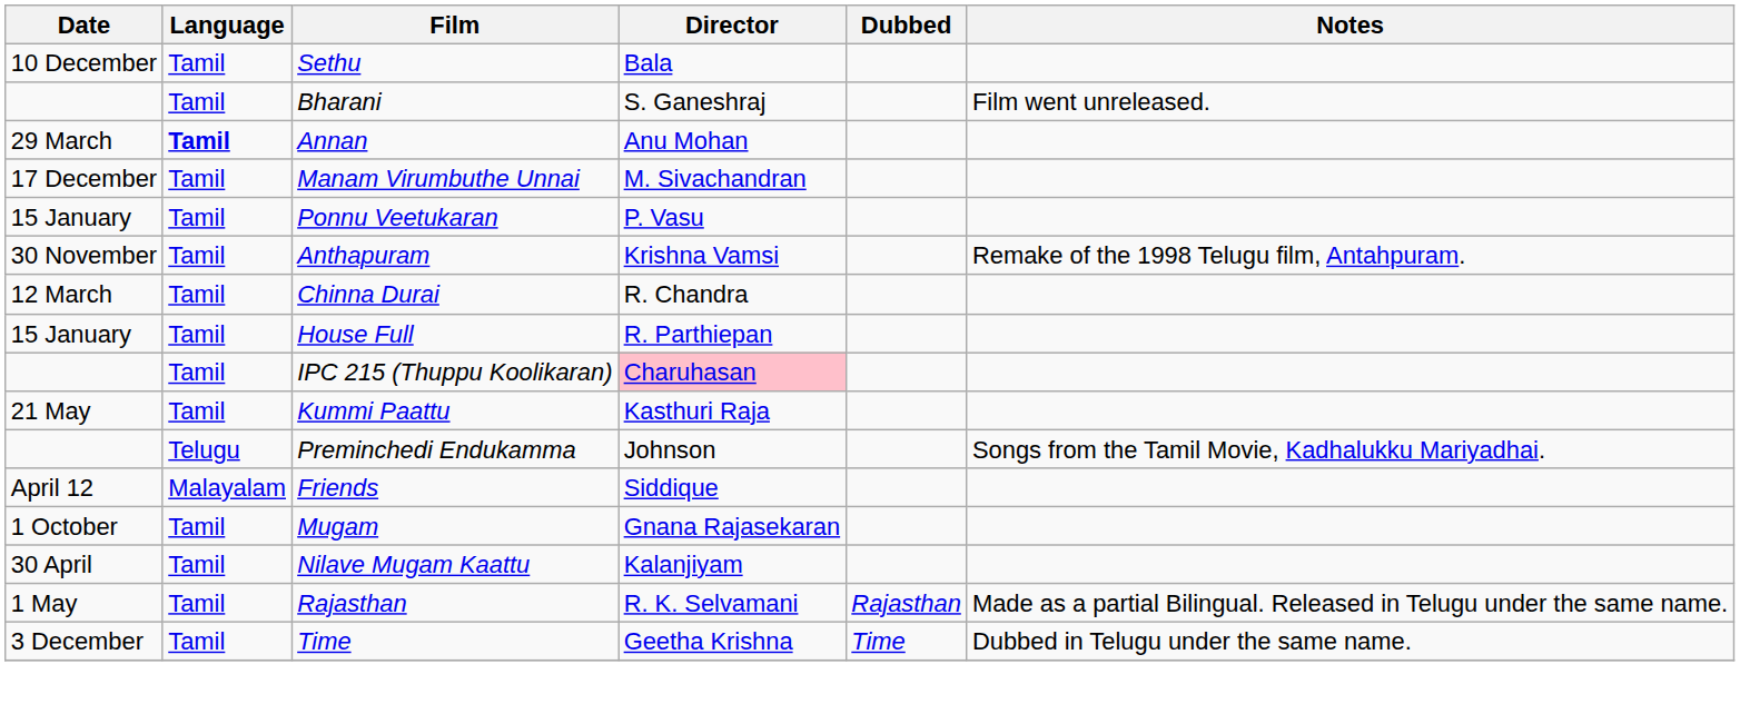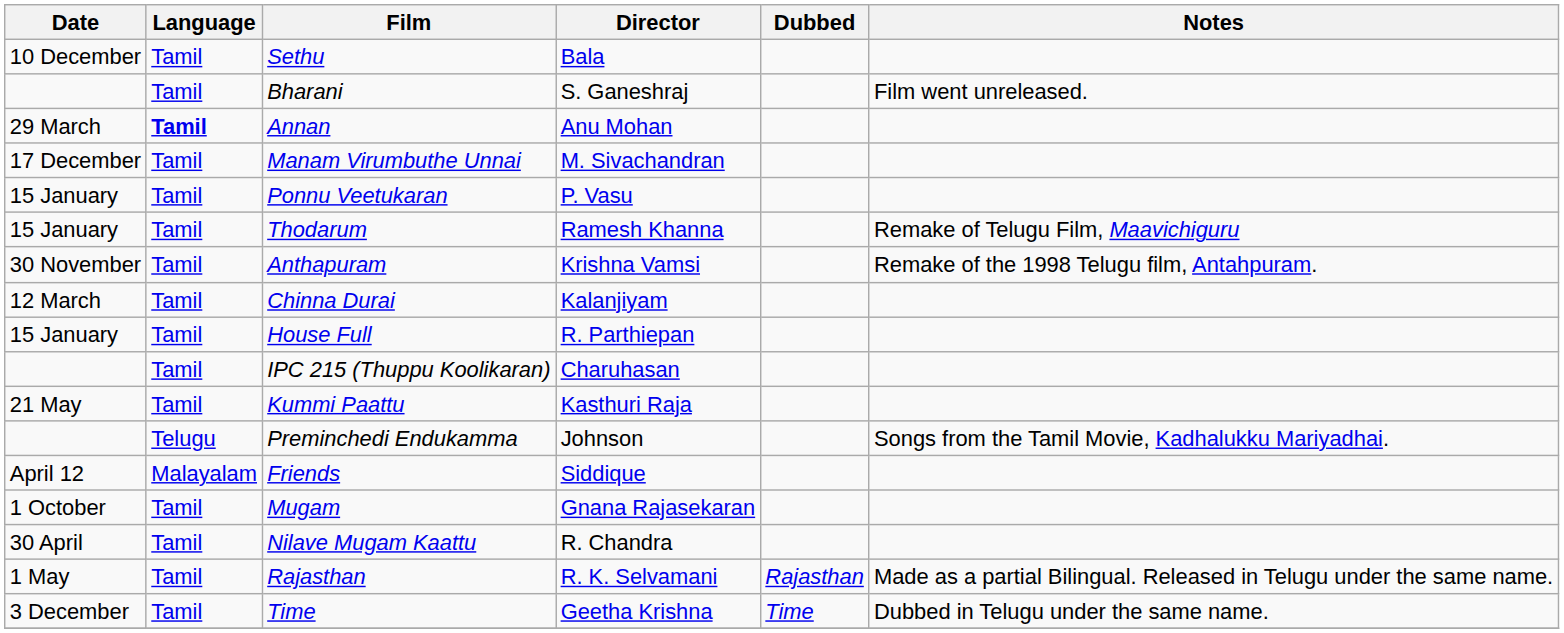 <table class="wikitable sortable" style="font-size:95%;">
 <tr>
 <th>Date</th>
 <th>Language</th>
 <th>Film</th>
 <th>Director</th>
 <th>Dubbed</th>
 <th>Notes</th>
 </tr>
 <tr>
 <td>10 December</td>
 <td><a href='#'>Tamil</a></td>
 <td><em><a href='#'>Sethu</a></em></td>
 <td><a href='#'>Bala</a></td>
 <td></td>
 <td></td>
 </tr>
 <tr>
 <td></td>
 <td><a href='#'>Tamil</a></td>
 <td><em>Bharani</em></td>
 <td>S. Ganeshraj</td>
 <td></td>
 <td>Film went unreleased.</td>
 </tr>
 <tr>
 <td>29 March</td>
 <td><strong><a href='#'>Tamil</a></strong></td>
 <td><em><a href='#'>Annan</a></em></td>
 <td><a href='#'>Anu Mohan</a></td>
 <td></td>
 <td></td>
 </tr>
 <tr>
 <td>17 December</td>
 <td><a href='#'>Tamil</a></td>
 <td><em><a href='#'>Manam Virumbuthe Unnai</a></em></td>
 <td><a href='#'>M. Sivachandran</a></td>
 <td></td>
 <td></td>
 </tr>
 <tr>
 <td>15 January</td>
 <td><a href='#'>Tamil</a></td>
 <td><em><a href='#'>Ponnu Veetukaran</a></em></td>
 <td><a href='#'>P. Vasu</a></td>
 <td></td>
 <td></td>
 </tr>
 <tr>
+<td>15 January</td>
+<td><a href='#'>Tamil</a></td>
+<td><em><a href='#'>Thodarum</a></em></td>
+<td><a href='#'>Ramesh Khanna</a></td>
+<td></td>
+<td>Remake of Telugu Film, <em><a href='#'>Maavichiguru</a></em></td>
+</tr>
+<tr>
 <td>30 November</td>
 <td><a href='#'>Tamil</a></td>
 <td><em><a href='#'>Anthapuram</a></em></td>
 <td><a href='#'>Krishna Vamsi</a></td>
 <td></td>
 <td>Remake of the 1998 Telugu film, <a href='#'>Antahpuram</a>.</td>
 </tr>
 <tr>
 <td>12 March</td>
 <td><a href='#'>Tamil</a></td>
 <td><em><a href='#'>Chinna Durai</a></em></td>
-<td>R. Chandra</td>
+<td><a href='#'>Kalanjiyam</a></td>
 <td></td>
 <td></td>
 </tr>
 <tr>
 <td>15 January</td>
 <td><a href='#'>Tamil</a></td>
 <td><em><a href='#'>House Full</a></em></td>
 <td><a href='#'>R. Parthiepan</a></td>
 <td></td>
 <td></td>
 </tr>
 <tr>
 <td></td>
 <td><a href='#'>Tamil</a></td>
 <td><em>IPC 215 (Thuppu Koolikaran)</em></td>
-<td style="background: pink;"><a href='#'>Charuhasan</a></td>
+<td><a href='#'>Charuhasan</a></td>
 <td></td>
 <td></td>
 </tr>
 <tr>
 <td>21 May</td>
 <td><a href='#'>Tamil</a></td>
 <td><em><a href='#'>Kummi Paattu</a></em></td>
 <td><a href='#'>Kasthuri Raja</a></td>
 <td></td>
 <td></td>
 </tr>
 <tr>
 <td></td>
 <td><a href='#'>Telugu</a></td>
 <td><em>Preminchedi Endukamma</em></td>
 <td>Johnson</td>
 <td></td>
 <td>Songs from the Tamil Movie, <a href='#'>Kadhalukku Mariyadhai</a>.</td>
 </tr>
 <tr>
 <td>April 12</td>
 <td><a href='#'>Malayalam</a></td>
 <td><em><a href='#'>Friends</a></em></td>
 <td><a href='#'>Siddique</a></td>
 <td></td>
 <td></td>
 </tr>
 <tr>
 <td>1 October</td>
 <td><a href='#'>Tamil</a></td>
 <td><em><a href='#'>Mugam</a></em></td>
 <td><a href='#'>Gnana Rajasekaran</a></td>
 <td></td>
 <td></td>
 </tr>
 <tr>
 <td>30 April</td>
 <td><a href='#'>Tamil</a></td>
 <td><em><a href='#'>Nilave Mugam Kaattu</a></em></td>
-<td><a href='#'>Kalanjiyam</a></td>
+<td>R. Chandra</td>
 <td></td>
 <td></td>
 </tr>
 <tr>
 <td>1 May</td>
 <td><a href='#'>Tamil</a></td>
 <td><em><a href='#'>Rajasthan</a></em></td>
 <td><a href='#'>R. K. Selvamani</a></td>
 <td><em><a href='#'>Rajasthan</a></em></td>
 <td>Made as a partial Bilingual. Released in Telugu under the same name.</td>
 </tr>
 <tr>
 <td>3 December</td>
 <td><a href='#'>Tamil</a></td>
 <td><em><a href='#'>Time</a></em></td>
 <td><a href='#'>Geetha Krishna</a></td>
 <td><em><a href='#'>Time</a></em></td>
 <td>Dubbed in Telugu under the same name.</td>
 </tr>
 <tr>
 </tr>
 </table>
